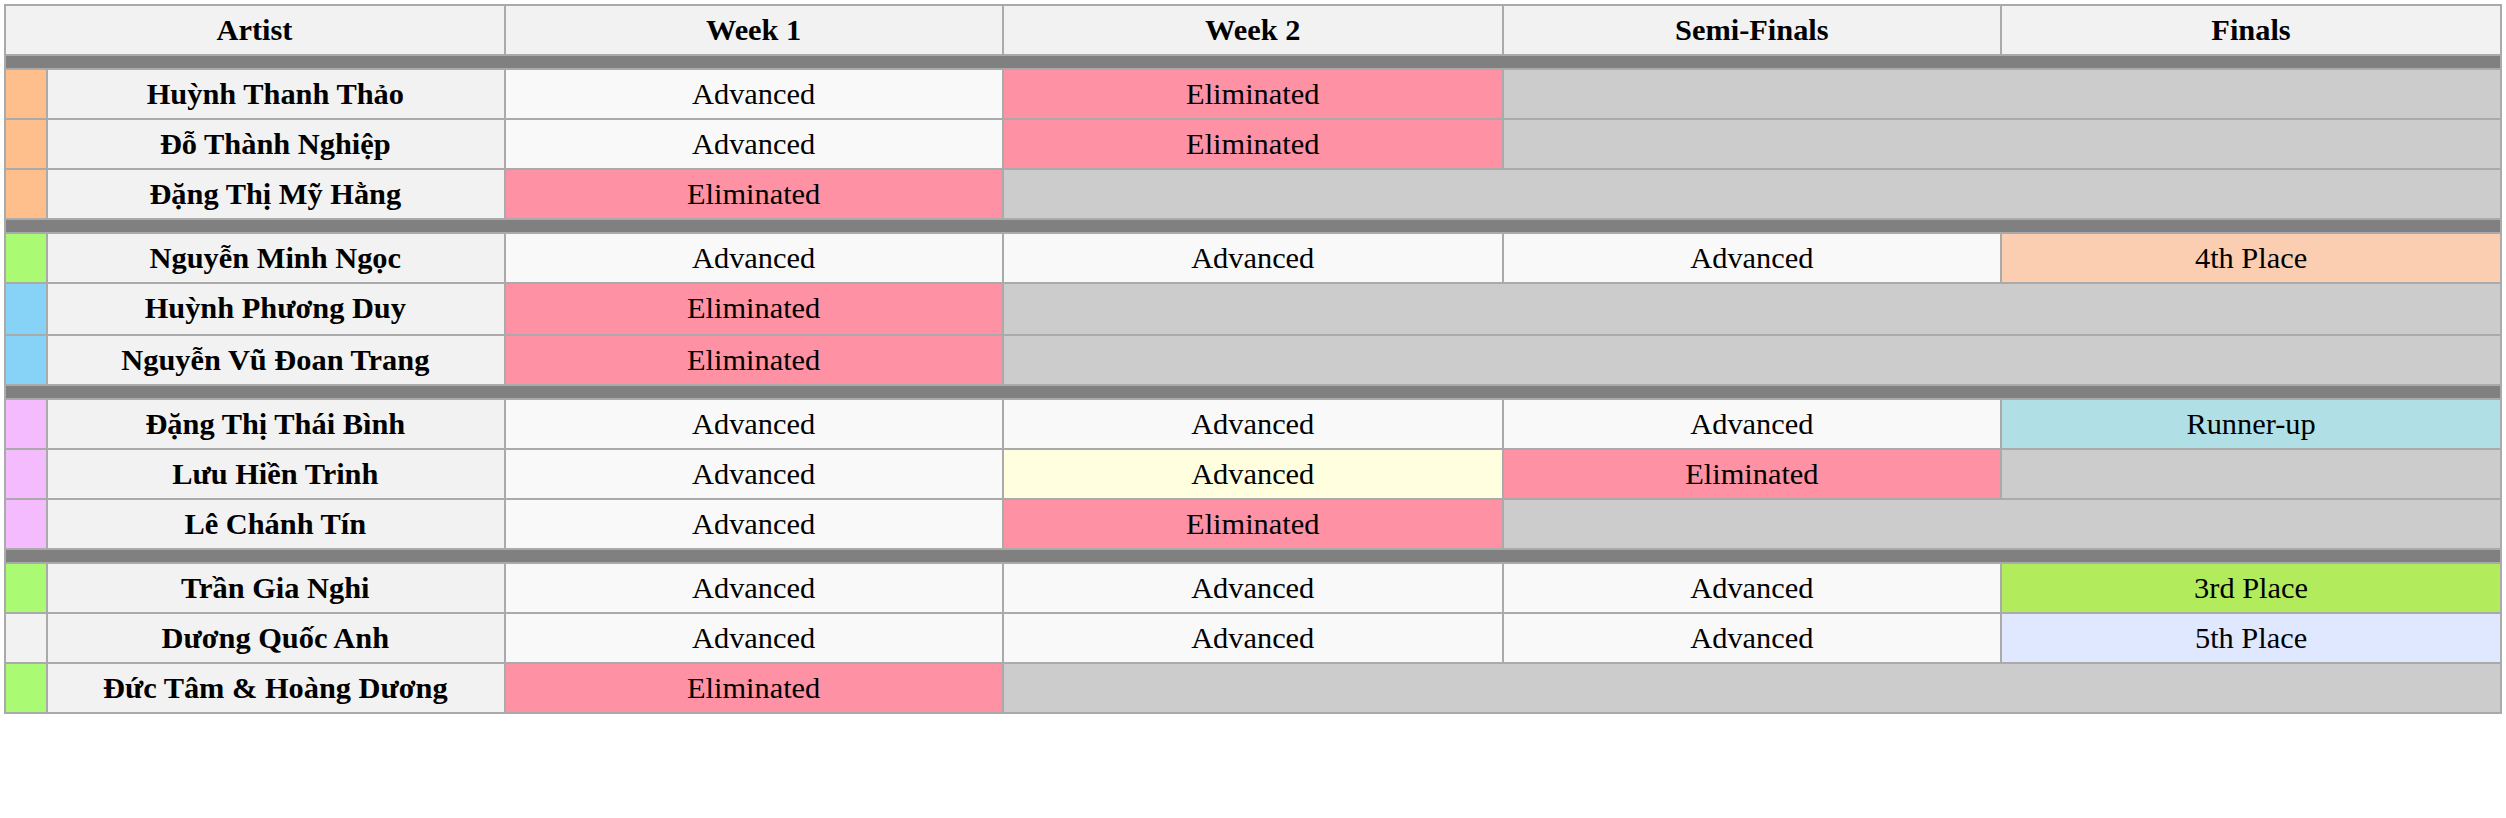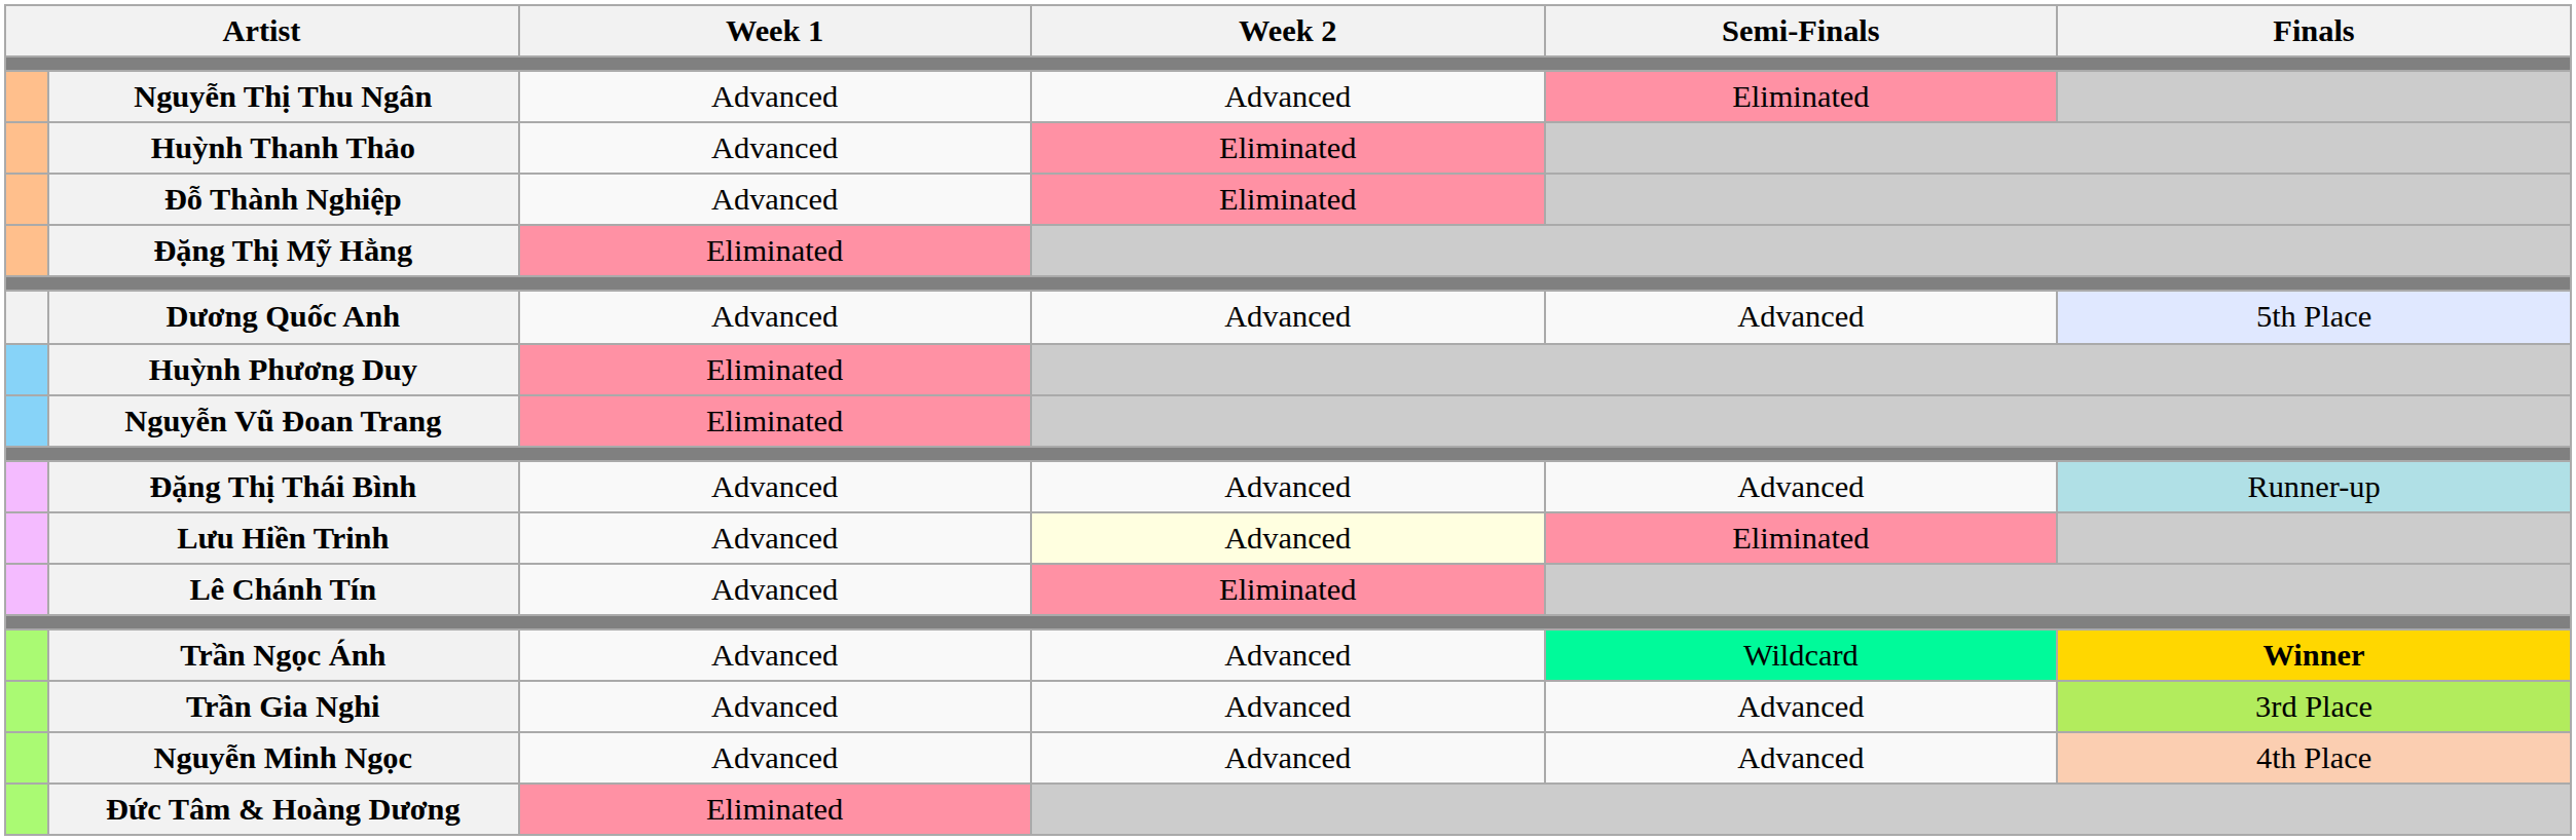 <table class="wikitable"  style="text-align:center; font-size:95%; width:auto;">
 <tr>
 </tr>
 <tr>
 <th style="width:12%;" colspan="2">Artist</th>
 <th style="width:12%;">Week 1</th>
 <th style="width:12%;">Week 2</th>
 <th style="width:12%;">Semi-Finals</th>
 <th style="width:12%;">Finals</th>
 </tr>
 <tr>
 <th colspan="6" style="background:gray;"></th>
+</tr>
+<tr>
+<th style="background:#ffbf8c;"></th>
+<th>Nguyễn Thị Thu Ngân</th>
+<td>Advanced</td>
+<td>Advanced</td>
+<td style="background:#FF91A4;">Eliminated</td>
+<td style="background:#ccc;"></td>
 </tr>
 <tr>
 <th style="background:#ffbf8c;"></th>
 <th>Huỳnh Thanh Thảo</th>
 <td>Advanced</td>
 <td style="background:#FF91A4;">Eliminated</td>
 <td colspan="2" style="background:#ccc;"></td>
 </tr>
 <tr>
 <th style="background:#ffbf8c;"></th>
 <th>Đỗ Thành Nghiệp</th>
 <td>Advanced</td>
 <td style="background:#FF91A4;">Eliminated</td>
 <td colspan="2" style="background:#ccc;"></td>
 </tr>
 <tr>
 <th style="background:#ffbf8c"></th>
 <th>Đặng Thị Mỹ Hằng</th>
 <td style="background:#FF91A4;">Eliminated</td>
 <td colspan="3" style="background:#ccc;"></td>
 </tr>
 <tr>
 <th colspan="6" style="background:gray;"></th>
 </tr>
 <tr>
-<th style="background:#aafa73;"></th>
-<th>Nguyễn Minh Ngọc</th>
+<th style="width:1%;" style="background:#87D3F8;"></th>
+<th style="width:11%;">Dương Quốc Anh</th>
 <td>Advanced</td>
 <td>Advanced</td>
 <td>Advanced</td>
-<td style="background:#FBCEB1;">4th Place</td>
+<td style="background:#E0E8FF;">5th Place</td>
 </tr>
 <tr>
 <th style="background:#87D3F8;"></th>
 <th>Huỳnh Phương Duy</th>
 <td style="background:#FF91A4;">Eliminated</td>
 <td colspan="3" style="background:#ccc;"></td>
 </tr>
 <tr>
 <th style="background:#87D3F8;"></th>
 <th>Nguyễn Vũ Đoan Trang</th>
 <td style="background:#FF91A4;">Eliminated</td>
 <td colspan="3" style="background:#ccc;"></td>
 </tr>
 <tr>
 <th colspan="6" style="background:gray;"></th>
 </tr>
 <tr>
 <th style="background:#f4bbff;"></th>
 <th>Đặng Thị Thái Bình</th>
 <td>Advanced</td>
 <td>Advanced</td>
 <td>Advanced</td>
 <td style="background:#B0E0E6;">Runner-up</td>
 </tr>
 <tr>
 <th style="background:#f4bbff;"></th>
 <th>Lưu Hiền Trinh</th>
 <td>Advanced</td>
 <td style="background: lightyellow;">Advanced</td>
 <td style="background:#FF91A4;">Eliminated</td>
 <td style="background:#ccc;"></td>
 </tr>
 <tr>
 <th style="background:#f4bbff;"></th>
 <th>Lê Chánh Tín</th>
 <td>Advanced</td>
 <td style="background:#FF91A4;">Eliminated</td>
 <td colspan="2" style="background:#ccc;"></td>
 </tr>
 <tr>
 <th colspan="6" style="background:gray;"></th>
 </tr>
 <tr>
 <th style="background:#aafa73;"></th>
+<th>Trần Ngọc Ánh</th>
+<td>Advanced</td>
+<td>Advanced</td>
+<td style="background:#00FA9A;">Wildcard</td>
+<td style="background:gold;"><strong>Winner</strong></td>
+</tr>
+<tr>
+<th style="background:#aafa73;"></th>
 <th>Trần Gia Nghi</th>
 <td>Advanced</td>
 <td>Advanced</td>
 <td>Advanced</td>
 <td style="background:#B2EC5D;">3rd Place</td>
 </tr>
 <tr>
-<th style="width:1%;" style="background:#87D3F8;"></th>
-<th style="width:11%;">Dương Quốc Anh</th>
+<th style="background:#aafa73;"></th>
+<th>Nguyễn Minh Ngọc</th>
 <td>Advanced</td>
 <td>Advanced</td>
 <td>Advanced</td>
-<td style="background:#E0E8FF;">5th Place</td>
+<td style="background:#FBCEB1;">4th Place</td>
 </tr>
 <tr>
 <th style="background:#aafa73;"></th>
 <th>Đức Tâm & Hoàng Dương</th>
 <td style="background:#FF91A4;">Eliminated</td>
 <td colspan="3" style="background:#ccc;"></td>
 </tr>
 <tr>
 </tr>
 </table>
